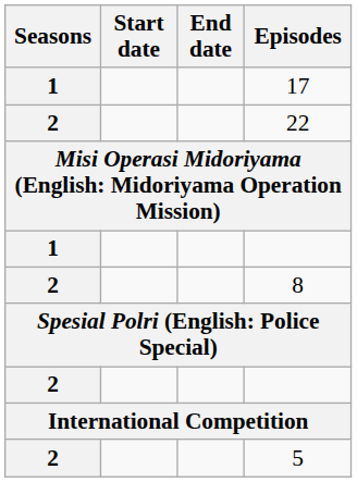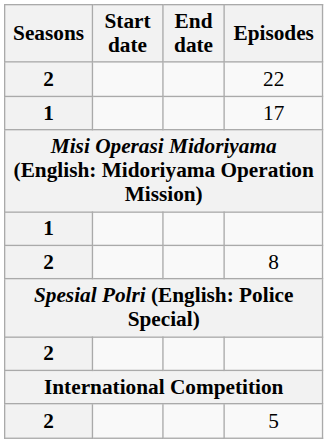 <table class="wikitable" style="text-align:center; width:19%">
 <tr>
 <th scope="col">Seasons</th>
 <th scope="col">Start date</th>
 <th scope="col">End date</th>
 <th scope="col">Episodes</th>
 </tr>
 <tr>
+<th scope="row">2</th>
+<td></td>
+<td></td>
+<td>22</td>
+</tr>
+<tr>
 <th scope="row">1</th>
 <td></td>
 <td></td>
 <td>17</td>
-</tr>
-<tr>
-<th scope="row">2</th>
-<td></td>
-<td></td>
-<td>22</td>
 </tr>
 <tr>
 <th colspan=4><em>Misi Operasi Midoriyama</em> (English: Midoriyama Operation Mission)</th>
 </tr>
 <tr>
 <th scope="row">1</th>
 <td></td>
 <td></td>
 <td></td>
 </tr>
 <tr>
 <th scope="row">2</th>
 <td></td>
 <td></td>
 <td>8</td>
 </tr>
 <tr>
 <th colspan=4><em>Spesial Polri</em> (English: Police Special)</th>
 </tr>
 <tr>
 <th scope="row">2</th>
 <td></td>
 <td></td>
 <td></td>
 </tr>
 <tr>
 <th colspan=4>International Competition</th>
 </tr>
 <tr>
 <th scope="row">2</th>
 <td></td>
 <td></td>
 <td>5</td>
 </tr>
 </table>
